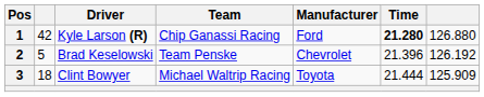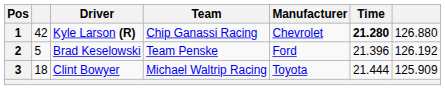 <table class="wikitable" style="font-size:95%">
 <tr>
 <th>Pos</th>
 <th></th>
 <th>Driver</th>
 <th>Team</th>
 <th>Manufacturer</th>
 <th>Time</th>
 <th></th>
 </tr>
 <tr>
 <th>1</th>
 <td>42</td>
 <td><a href='#'>Kyle Larson</a> <strong>(R)</strong></td>
 <td><a href='#'>Chip Ganassi Racing</a></td>
-<td><a href='#'>Ford</a></td>
+<td><a href='#'>Chevrolet</a></td>
 <td><strong>21.280</strong></td>
 <td>126.880</td>
 </tr>
 <tr>
 <th>2</th>
 <td>5</td>
 <td><a href='#'>Brad Keselowski</a></td>
 <td><a href='#'>Team Penske</a></td>
-<td><a href='#'>Chevrolet</a></td>
+<td><a href='#'>Ford</a></td>
 <td>21.396</td>
 <td>126.192</td>
 </tr>
 <tr>
 <th>3</th>
 <td>18</td>
 <td><a href='#'>Clint Bowyer</a></td>
 <td><a href='#'>Michael Waltrip Racing</a></td>
 <td><a href='#'>Toyota</a></td>
 <td>21.444</td>
 <td>125.909</td>
 </tr>
 <tr>
 <th colspan="7"></th>
 </tr>
 </table>
